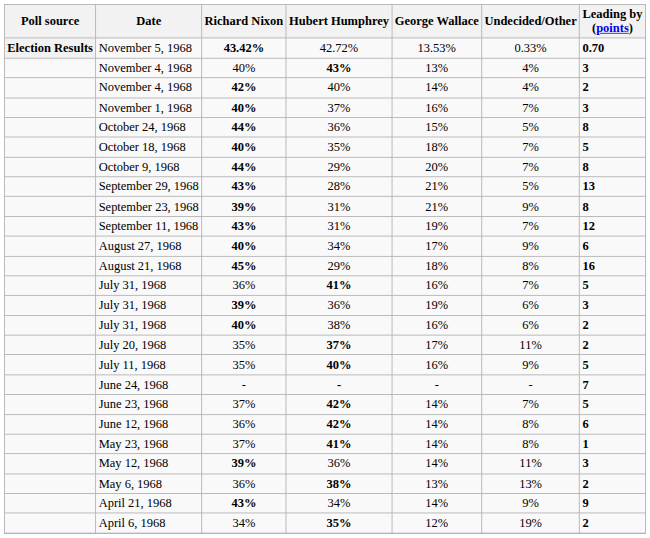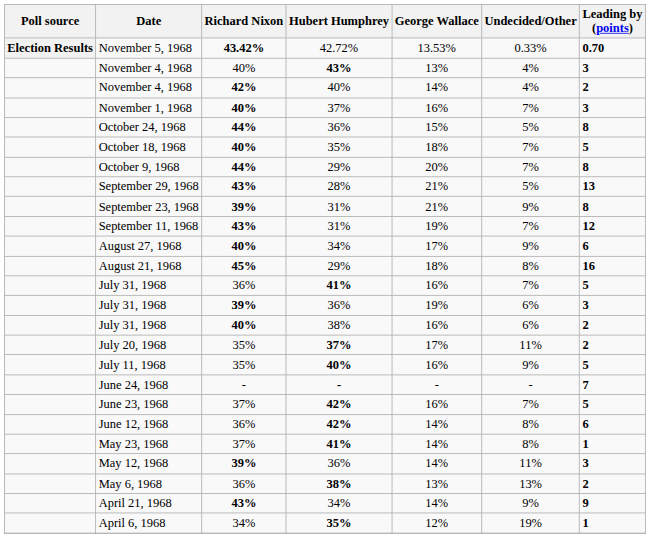 <table class="wikitable sortable">
 <tr>
 <th>Poll source</th>
 <th>Date</th>
 <th>Richard Nixon<br><small></small></th>
 <th>Hubert Humphrey<br><small></small></th>
 <th>George Wallace<br><small></small></th>
 <th>Undecided/Other</th>
 <th>Leading by<br>(<a href='#'>points</a>)</th>
 </tr>
 <tr>
 <th><strong>Election Results</strong></th>
 <td>November 5, 1968</td>
 <td align="center" ><strong>43.42%</strong></td>
 <td align="center">42.72%</td>
 <td align="center">13.53%</td>
 <td align="center">0.33%</td>
 <td><strong>0.70</strong></td>
 </tr>
 <tr>
 <td> </td>
 <td>November 4, 1968</td>
 <td align="center">40%</td>
 <td align="center" ><strong>43%</strong></td>
 <td align="center">13%</td>
 <td align="center">4%</td>
 <td><strong>3</strong></td>
 </tr>
 <tr>
 <td></td>
 <td>November 4, 1968</td>
 <td align="center" ><strong>42%</strong></td>
 <td align="center">40%</td>
 <td align="center">14%</td>
 <td align="center">4%</td>
 <td><strong>2</strong></td>
 </tr>
 <tr>
 <td> </td>
 <td>November 1, 1968</td>
 <td align="center" ><strong>40%</strong></td>
 <td align="center">37%</td>
 <td align="center">16%</td>
 <td align="center">7%</td>
 <td><strong>3</strong></td>
 </tr>
 <tr>
 <td></td>
 <td>October 24, 1968</td>
 <td align="center" ><strong>44%</strong></td>
 <td align="center">36%</td>
 <td align="center">15%</td>
 <td align="center">5%</td>
 <td><strong>8</strong></td>
 </tr>
 <tr>
 <td> </td>
 <td>October 18, 1968</td>
 <td align="center" ><strong>40%</strong></td>
 <td align="center">35%</td>
 <td align="center">18%</td>
 <td align="center">7%</td>
 <td><strong>5</strong></td>
 </tr>
 <tr>
 <td></td>
 <td>October 9, 1968</td>
 <td align="center" ><strong>44%</strong></td>
 <td align="center">29%</td>
 <td align="center">20%</td>
 <td align="center">7%</td>
 <td><strong>8</strong></td>
 </tr>
 <tr>
 <td></td>
 <td>September 29, 1968</td>
 <td align="center" ><strong>43%</strong></td>
 <td align="center">28%</td>
 <td align="center">21%</td>
 <td align="center">5%</td>
 <td><strong>13</strong></td>
 </tr>
 <tr>
 <td> </td>
 <td>September 23, 1968</td>
 <td align="center" ><strong>39%</strong></td>
 <td align="center">31%</td>
 <td align="center">21%</td>
 <td align="center">9%</td>
 <td><strong>8</strong></td>
 </tr>
 <tr>
 <td></td>
 <td>September 11, 1968</td>
 <td align="center" ><strong>43%</strong></td>
 <td align="center">31%</td>
 <td align="center">19%</td>
 <td align="center">7%</td>
 <td><strong>12</strong></td>
 </tr>
 <tr>
 <td> </td>
 <td>August 27, 1968</td>
 <td align="center" ><strong>40%</strong></td>
 <td align="center">34%</td>
 <td align="center">17%</td>
 <td align="center">9%</td>
 <td><strong>6</strong></td>
 </tr>
 <tr>
 <td></td>
 <td>August 21, 1968</td>
 <td align="center" ><strong>45%</strong></td>
 <td align="center">29%</td>
 <td align="center">18%</td>
 <td align="center">8%</td>
 <td><strong>16</strong></td>
 </tr>
 <tr>
 <td> </td>
 <td>July 31, 1968</td>
 <td align="center">36%</td>
 <td align="center" ><strong>41%</strong></td>
 <td align="center">16%</td>
 <td align="center">7%</td>
 <td><strong>5</strong></td>
 </tr>
 <tr>
 <td> </td>
 <td>July 31, 1968</td>
 <td align="center" ><strong>39%</strong></td>
 <td align="center">36%</td>
 <td align="center">19%</td>
 <td align="center">6%</td>
 <td><strong>3</strong></td>
 </tr>
 <tr>
 <td></td>
 <td>July 31, 1968</td>
 <td align="center" ><strong>40%</strong></td>
 <td align="center">38%</td>
 <td align="center">16%</td>
 <td align="center">6%</td>
 <td><strong>2</strong></td>
 </tr>
 <tr>
 <td></td>
 <td>July 20, 1968</td>
 <td align="center">35%</td>
 <td align="center" ><strong>37%</strong></td>
 <td align="center">17%</td>
 <td align="center">11%</td>
 <td><strong>2</strong></td>
 </tr>
 <tr>
 <td></td>
 <td>July 11, 1968</td>
 <td align="center">35%</td>
 <td align="center" ><strong>40%</strong></td>
 <td align="center">16%</td>
 <td align="center">9%</td>
 <td><strong>5</strong></td>
 </tr>
 <tr>
 <td></td>
 <td>June 24, 1968</td>
 <td align="center">-</td>
 <td align="center" ><strong>-</strong></td>
 <td align="center">-</td>
 <td align="center">-</td>
 <td><strong>7</strong></td>
 </tr>
 <tr>
 <td></td>
 <td>June 23, 1968</td>
 <td align="center">37%</td>
 <td align="center" ><strong>42%</strong></td>
-<td align="center">14%</td>
+<td align="center">16%</td>
 <td align="center">7%</td>
 <td><strong>5</strong></td>
 </tr>
 <tr>
 <td></td>
 <td>June 12, 1968</td>
 <td align="center">36%</td>
 <td align="center" ><strong>42%</strong></td>
 <td align="center">14%</td>
 <td align="center">8%</td>
 <td><strong>6</strong></td>
 </tr>
 <tr>
 <td></td>
 <td>May 23, 1968</td>
 <td align="center">37%</td>
 <td align="center" ><strong>41%</strong></td>
 <td align="center">14%</td>
 <td align="center">8%</td>
 <td><strong>1</strong></td>
 </tr>
 <tr>
 <td></td>
 <td>May 12, 1968 </td>
 <td align="center" ><strong>39%</strong></td>
 <td align="center">36%</td>
 <td align="center">14%</td>
 <td align="center">11%</td>
 <td><strong>3</strong></td>
 </tr>
 <tr>
 <td></td>
 <td>May 6, 1968</td>
 <td align="center">36%</td>
 <td align="center" ><strong>38%</strong></td>
 <td align="center">13%</td>
 <td align="center">13%</td>
 <td><strong>2</strong></td>
 </tr>
 <tr>
 <td></td>
 <td>April 21, 1968</td>
 <td align="center" ><strong>43%</strong></td>
 <td align="center">34%</td>
 <td align="center">14%</td>
 <td align="center">9%</td>
 <td><strong>9</strong></td>
 </tr>
 <tr>
 <td></td>
 <td>April 6, 1968</td>
 <td align="center">34%</td>
 <td align="center" ><strong>35%</strong></td>
 <td align="center">12%</td>
 <td align="center">19%</td>
-<td><strong>2</strong></td>
+<td><strong>1</strong></td>
 </tr>
 <tr>
 </tr>
 </table>
